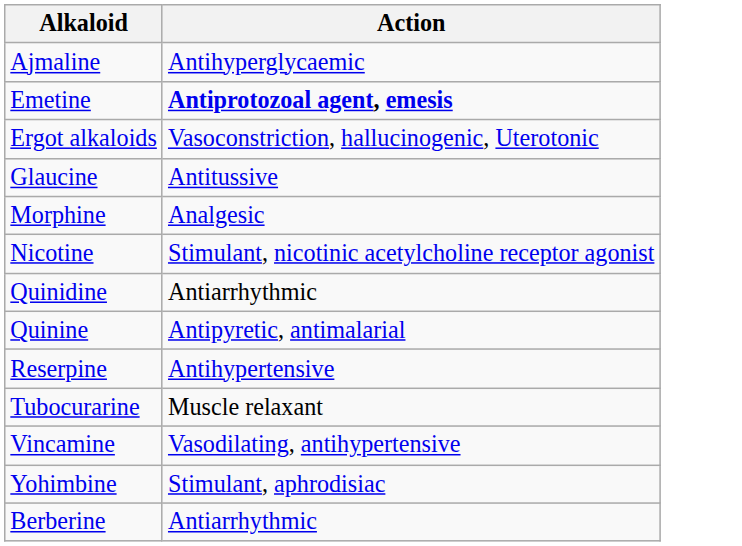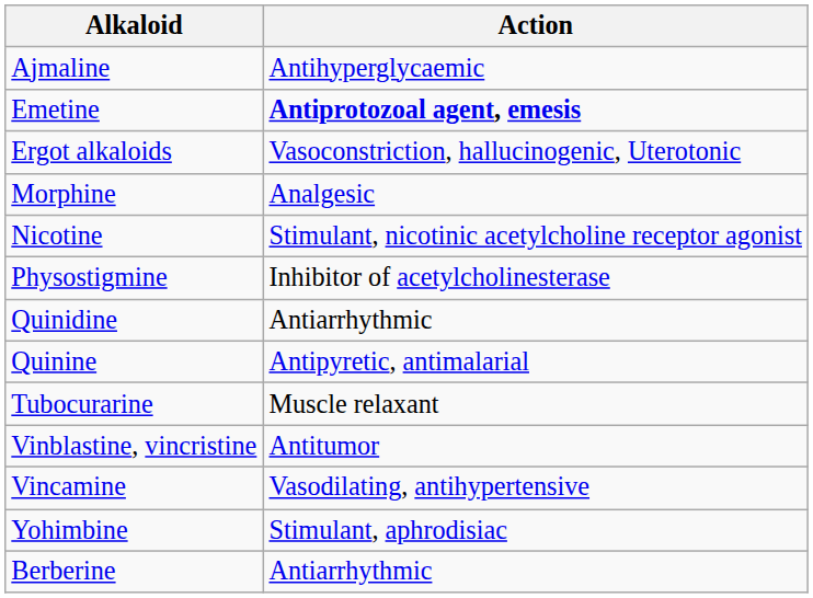 <table Class = "wikitable">
 <tr>
 <th>Alkaloid</th>
 <th>Action</th>
 </tr>
 <tr>
 <td><a href='#'>Ajmaline</a></td>
 <td><a href='#'>Antihyperglycaemic</a></td>
 </tr>
 <tr>
 <td><a href='#'>Emetine</a></td>
 <td><strong><a href='#'>Antiprotozoal agent</a>, <a href='#'>emesis</a></strong></td>
 </tr>
 <tr>
 <td><a href='#'>Ergot alkaloids</a></td>
 <td><a href='#'>Vasoconstriction</a>, <a href='#'>hallucinogenic</a>, <a href='#'>Uterotonic</a></td>
 </tr>
 <tr>
-<td><a href='#'>Glaucine</a></td>
-<td><a href='#'>Antitussive</a></td>
-</tr>
-<tr>
 <td><a href='#'>Morphine</a></td>
 <td><a href='#'>Analgesic</a></td>
 </tr>
 <tr>
 <td><a href='#'>Nicotine</a></td>
 <td><a href='#'>Stimulant</a>, <a href='#'>nicotinic acetylcholine receptor agonist</a></td>
+</tr>
+<tr>
+<td><a href='#'>Physostigmine</a></td>
+<td>Inhibitor of <a href='#'>acetylcholinesterase</a></td>
 </tr>
 <tr>
 <td><a href='#'>Quinidine</a></td>
 <td>Antiarrhythmic</td>
 </tr>
 <tr>
 <td><a href='#'>Quinine</a></td>
 <td><a href='#'>Antipyretic</a>, <a href='#'>antimalarial</a></td>
 </tr>
 <tr>
-<td><a href='#'>Reserpine</a></td>
-<td><a href='#'>Antihypertensive</a></td>
+<td><a href='#'>Tubocurarine</a></td>
+<td>Muscle relaxant</td>
 </tr>
 <tr>
-<td><a href='#'>Tubocurarine</a></td>
-<td>Muscle relaxant</td>
+<td><a href='#'>Vinblastine</a>, <a href='#'>vincristine</a></td>
+<td><a href='#'>Antitumor</a></td>
 </tr>
 <tr>
 <td><a href='#'>Vincamine</a></td>
 <td><a href='#'>Vasodilating</a>, <a href='#'>antihypertensive</a></td>
 </tr>
 <tr>
 <td><a href='#'>Yohimbine</a></td>
 <td><a href='#'>Stimulant</a>, <a href='#'>aphrodisiac</a></td>
 </tr>
 <tr>
 <td><a href='#'>Berberine</a></td>
 <td><a href='#'>Antiarrhythmic</a></td>
 </tr>
 </table>
